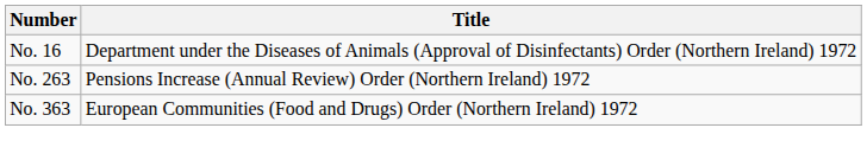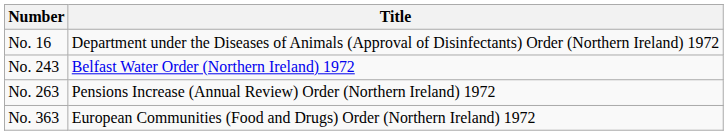 <table class="wikitable collapsible">
 <tr>
 <th>Number</th>
 <th>Title</th>
 </tr>
 <tr>
 <td>No. 16</td>
 <td>Department under the Diseases of Animals (Approval of Disinfectants) Order (Northern Ireland) 1972</td>
 </tr>
 <tr>
+<td>No. 243</td>
+<td><a href='#'>Belfast Water Order (Northern Ireland) 1972</a></td>
+</tr>
+<tr>
 <td>No. 263</td>
 <td>Pensions Increase (Annual Review) Order (Northern Ireland) 1972</td>
 </tr>
 <tr>
 <td>No. 363</td>
 <td>European Communities (Food and Drugs) Order (Northern Ireland) 1972</td>
 </tr>
 </table>
